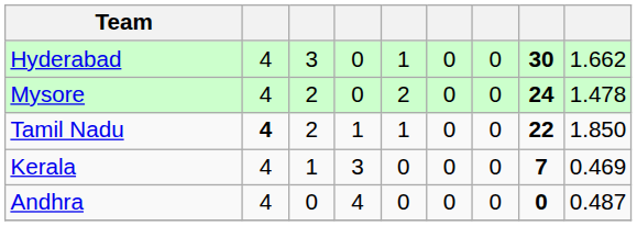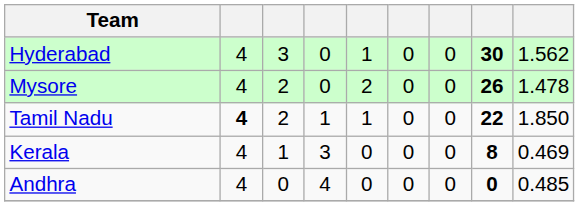 <table class="wikitable" style="text-align:center">
 <tr>
 <th style="width:160px">Team</th>
 <th style="width:25px"></th>
 <th style="width:25px"></th>
 <th style="width:25px"></th>
 <th style="width:25px"></th>
 <th style="width:25px"></th>
 <th style="width:25px"></th>
 <th style="width:25px"></th>
 <th style="width:25px;"></th>
 </tr>
 <tr style="background:#cfc;">
 <td style="text-align:left"><a href='#'>Hyderabad</a></td>
 <td>4</td>
 <td>3</td>
 <td>0</td>
 <td>1</td>
 <td>0</td>
 <td>0</td>
 <td><strong>30</strong></td>
-<td>1.662</td>
+<td>1.562</td>
 </tr>
 <tr style="background:#cfc;">
 <td style="text-align:left"><a href='#'>Mysore</a></td>
 <td>4</td>
 <td>2</td>
 <td>0</td>
 <td>2</td>
 <td>0</td>
 <td>0</td>
-<td><strong>24</strong></td>
+<td><strong>26</strong></td>
 <td>1.478</td>
 </tr>
 <tr>
 <td style="text-align:left"><a href='#'>Tamil Nadu</a></td>
 <td><strong>4</strong></td>
 <td>2</td>
 <td>1</td>
 <td>1</td>
 <td>0</td>
 <td>0</td>
 <td><strong>22</strong></td>
 <td>1.850</td>
 </tr>
 <tr>
 <td style="text-align:left"><a href='#'>Kerala</a></td>
 <td>4</td>
 <td>1</td>
 <td>3</td>
 <td>0</td>
 <td>0</td>
 <td>0</td>
-<td><strong>7</strong></td>
+<td><strong>8</strong></td>
 <td>0.469</td>
 </tr>
 <tr>
 <td style="text-align:left"><a href='#'>Andhra</a></td>
 <td>4</td>
 <td>0</td>
 <td>4</td>
 <td>0</td>
 <td>0</td>
 <td>0</td>
 <td><strong>0</strong></td>
-<td>0.487</td>
+<td>0.485</td>
 </tr>
 <tr>
 </tr>
 </table>
